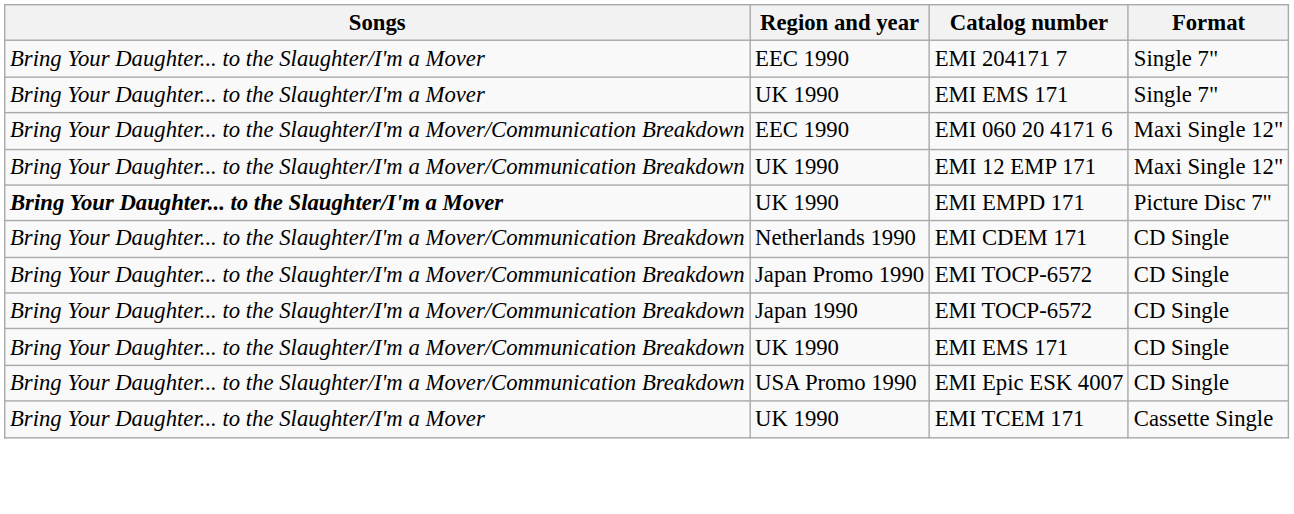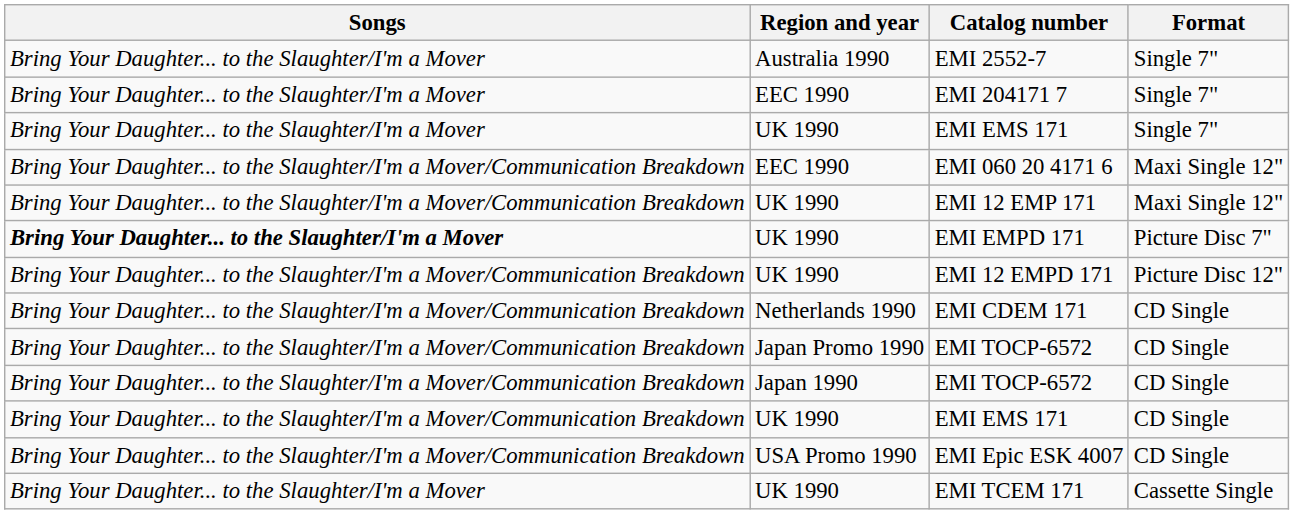 <table class="wikitable">
 <tr>
 <th>Songs</th>
 <th>Region and year</th>
 <th>Catalog number</th>
 <th>Format</th>
+</tr>
+<tr>
+<td><em>Bring Your Daughter... to the Slaughter/I'm a Mover</em></td>
+<td>Australia 1990</td>
+<td>EMI 2552-7</td>
+<td>Single 7"</td>
 </tr>
 <tr>
 <td><em>Bring Your Daughter... to the Slaughter/I'm a Mover</em></td>
 <td>EEC 1990</td>
 <td>EMI 204171 7</td>
 <td>Single 7"</td>
 </tr>
 <tr>
 <td><em>Bring Your Daughter... to the Slaughter/I'm a Mover</em></td>
 <td>UK 1990</td>
 <td>EMI EMS 171</td>
 <td>Single 7"</td>
 </tr>
 <tr>
 <td><em>Bring Your Daughter... to the Slaughter/I'm a Mover/Communication Breakdown</em></td>
 <td>EEC 1990</td>
 <td>EMI 060 20 4171 6</td>
 <td>Maxi Single 12"</td>
 </tr>
 <tr>
 <td><em>Bring Your Daughter... to the Slaughter/I'm a Mover/Communication Breakdown</em></td>
 <td>UK 1990</td>
 <td>EMI 12 EMP 171</td>
 <td>Maxi Single 12"</td>
 </tr>
 <tr>
 <td><strong><em>Bring Your Daughter... to the Slaughter/I'm a Mover</em></strong></td>
 <td>UK 1990</td>
 <td>EMI EMPD 171</td>
 <td>Picture Disc 7"</td>
+</tr>
+<tr>
+<td><em>Bring Your Daughter... to the Slaughter/I'm a Mover/Communication Breakdown</em></td>
+<td>UK 1990</td>
+<td>EMI 12 EMPD 171</td>
+<td>Picture Disc 12"</td>
 </tr>
 <tr>
 <td><em>Bring Your Daughter... to the Slaughter/I'm a Mover/Communication Breakdown</em></td>
 <td>Netherlands 1990</td>
 <td>EMI CDEM 171</td>
 <td>CD Single</td>
 </tr>
 <tr>
 <td><em>Bring Your Daughter... to the Slaughter/I'm a Mover/Communication Breakdown</em></td>
 <td>Japan Promo 1990</td>
 <td>EMI TOCP-6572</td>
 <td>CD Single</td>
 </tr>
 <tr>
 <td><em>Bring Your Daughter... to the Slaughter/I'm a Mover/Communication Breakdown</em></td>
 <td>Japan 1990</td>
 <td>EMI TOCP-6572</td>
 <td>CD Single</td>
 </tr>
 <tr>
 <td><em>Bring Your Daughter... to the Slaughter/I'm a Mover/Communication Breakdown</em></td>
 <td>UK 1990</td>
 <td>EMI EMS 171</td>
 <td>CD Single</td>
 </tr>
 <tr>
 <td><em>Bring Your Daughter... to the Slaughter/I'm a Mover/Communication Breakdown</em></td>
 <td>USA Promo 1990</td>
 <td>EMI Epic ESK 4007</td>
 <td>CD Single</td>
 </tr>
 <tr>
 <td><em>Bring Your Daughter... to the Slaughter/I'm a Mover</em></td>
 <td>UK 1990</td>
 <td>EMI TCEM 171</td>
 <td>Cassette Single</td>
 </tr>
 </table>
